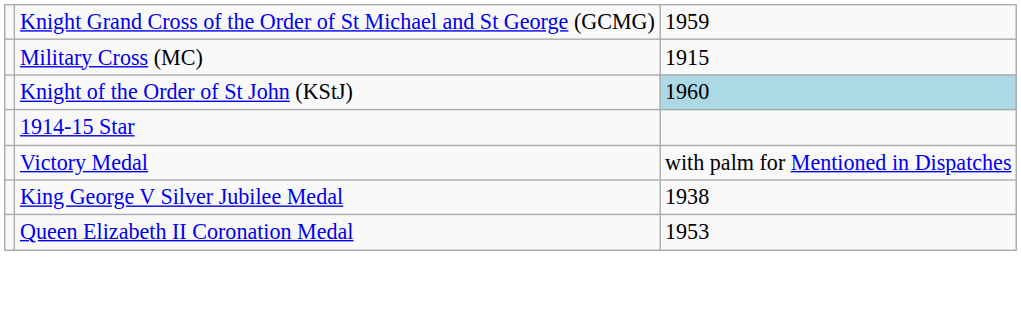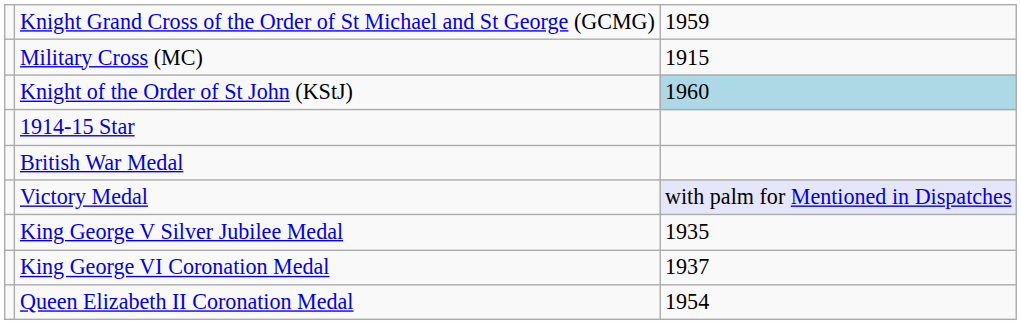 <table class="wikitable">
 <tr>
 <td></td>
 <td><a href='#'>Knight Grand Cross of the Order of St Michael and St George</a> (GCMG)</td>
 <td>1959</td>
 </tr>
 <tr>
 <td></td>
 <td><a href='#'>Military Cross</a> (MC)</td>
 <td>1915</td>
 </tr>
 <tr>
 <td></td>
 <td><a href='#'>Knight of the Order of St John</a> (KStJ)</td>
 <td style="background: lightblue;">1960</td>
 </tr>
 <tr>
 <td></td>
 <td><a href='#'>1914-15 Star</a></td>
 <td></td>
 </tr>
 <tr>
 <td></td>
+<td><a href='#'>British War Medal</a></td>
+<td></td>
+</tr>
+<tr>
+<td></td>
 <td><a href='#'>Victory Medal</a></td>
-<td>with palm for <a href='#'>Mentioned in Dispatches</a></td>
+<td style="background: lavender;">with palm for <a href='#'>Mentioned in Dispatches</a></td>
 </tr>
 <tr>
 <td></td>
 <td><a href='#'>King George V Silver Jubilee Medal</a></td>
-<td>1938</td>
+<td>1935</td>
+</tr>
+<tr>
+<td></td>
+<td><a href='#'>King George VI Coronation Medal</a></td>
+<td>1937</td>
 </tr>
 <tr>
 <td></td>
 <td><a href='#'>Queen Elizabeth II Coronation Medal</a></td>
-<td>1953</td>
+<td>1954</td>
 </tr>
 </table>
